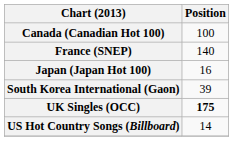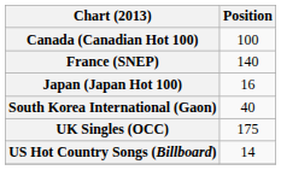 <table class="wikitable sortable plainrowheaders" style="text-align:center;">
 <tr>
 <th scope="col">Chart (2013)</th>
 <th scope="col">Position</th>
 </tr>
 <tr>
 <th scope="row">Canada (Canadian Hot 100)</th>
 <td>100</td>
 </tr>
 <tr>
 <th scope="row">France (SNEP)</th>
 <td>140</td>
 </tr>
 <tr>
 <th scope="row">Japan (Japan Hot 100)</th>
 <td>16</td>
 </tr>
 <tr>
 <th scope="row">South Korea International (Gaon)</th>
-<td>39</td>
+<td>40</td>
 </tr>
 <tr>
 <th scope="row">UK Singles (OCC)</th>
-<td><strong>175</strong></td>
+<td>175</td>
 </tr>
 <tr>
 <th scope="row">US Hot Country Songs (<em>Billboard</em>)</th>
 <td>14</td>
 </tr>
 <tr>
 </tr>
 </table>
